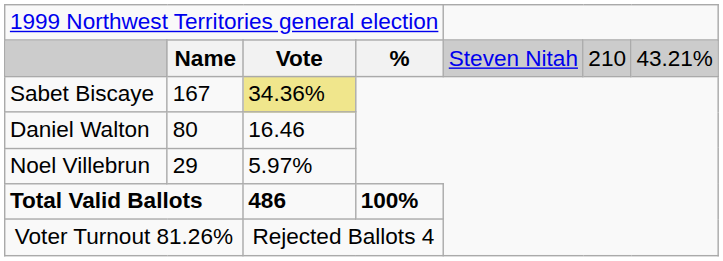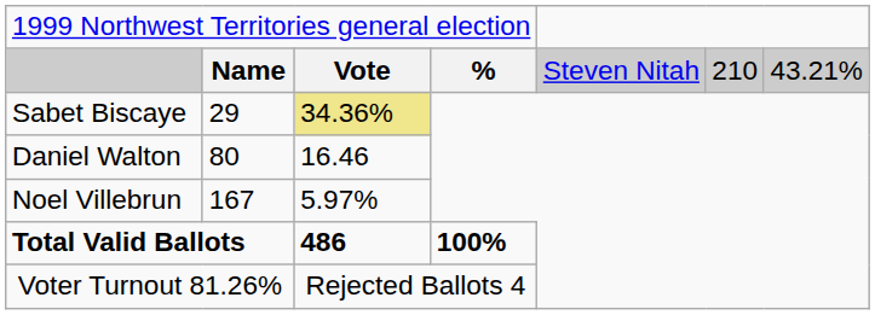 <table class="wikitable">
 <tr>
 <td colspan=4 align=center><a href='#'>1999 Northwest Territories general election</a></td>
 </tr>
 <tr bgcolor="CCCCCC">
 <td></td>
 <th><strong>Name </strong></th>
 <th><strong>Vote</strong></th>
 <th><strong>%</strong><br></th>
 <td><a href='#'>Steven Nitah</a></td>
 <td>210</td>
 <td>43.21%</td>
 </tr>
 <tr>
 <td>Sabet Biscaye</td>
-<td>167</td>
+<td>29</td>
 <td style="background: khaki;">34.36%</td>
 </tr>
 <tr>
 <td>Daniel Walton</td>
 <td>80</td>
 <td>16.46</td>
 </tr>
 <tr>
 <td>Noel Villebrun</td>
-<td>29</td>
+<td>167</td>
 <td>5.97%</td>
 </tr>
 <tr>
 <td colspan=2><strong>Total Valid Ballots</strong></td>
 <td><strong>486</strong></td>
 <td><strong>100%</strong></td>
 </tr>
 <tr>
 <td colspan=2 align=center>Voter Turnout 81.26%</td>
 <td colspan=2 align=center>Rejected Ballots 4</td>
 </tr>
 </table>
